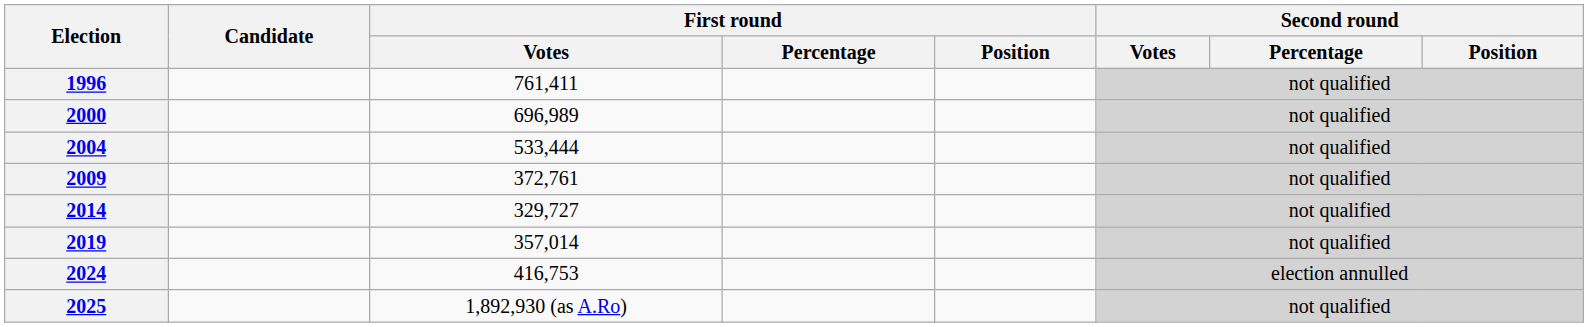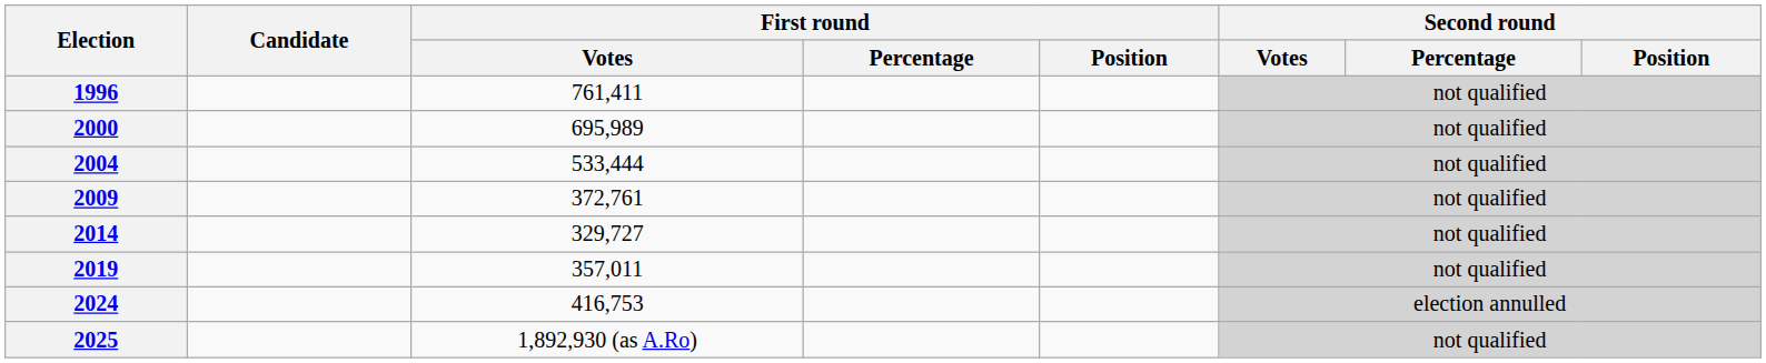 <table class=wikitable width=100%>
 <tr>
 <th rowspan=2>Election</th>
 <th rowspan=2>Candidate</th>
 <th colspan=3>First round</th>
 <th colspan=3>Second round</th>
 </tr>
 <tr>
 <th>Votes</th>
 <th>Percentage</th>
 <th>Position</th>
 <th>Votes</th>
 <th>Percentage</th>
 <th>Position</th>
 </tr>
 <tr align=center>
 <th><a href='#'>1996</a></th>
 <td></td>
 <td>761,411</td>
 <td></td>
 <td></td>
 <td bgcolor=lightgrey colspan=3>not qualified</td>
 </tr>
 <tr align=center>
 <th><a href='#'>2000</a></th>
 <td></td>
-<td>696,989</td>
+<td>695,989</td>
 <td></td>
 <td></td>
 <td bgcolor=lightgrey colspan=3>not qualified</td>
 </tr>
 <tr align=center>
 <th><a href='#'>2004</a></th>
 <td></td>
 <td>533,444</td>
 <td></td>
 <td></td>
 <td bgcolor=lightgrey colspan=3>not qualified</td>
 </tr>
 <tr align=center>
 <th><a href='#'>2009</a></th>
 <td></td>
 <td>372,761</td>
 <td></td>
 <td></td>
 <td bgcolor=lightgrey colspan=3>not qualified</td>
 </tr>
 <tr align=center>
 <th><a href='#'>2014</a></th>
 <td></td>
 <td>329,727</td>
 <td></td>
 <td></td>
 <td bgcolor=lightgrey colspan=3>not qualified</td>
 </tr>
 <tr align=center>
 <th><a href='#'>2019</a></th>
 <td></td>
-<td>357,014</td>
+<td>357,011</td>
 <td></td>
 <td></td>
 <td bgcolor=lightgrey colspan=3>not qualified</td>
 </tr>
 <tr align=center>
 <th><a href='#'>2024</a></th>
 <td></td>
 <td>416,753</td>
 <td></td>
 <td></td>
 <td colspan="3" bgcolor="lightgrey">election annulled</td>
 </tr>
 <tr align=center>
 <th><a href='#'>2025</a></th>
 <td></td>
 <td>1,892,930 (as <a href='#'>A.Ro</a>)</td>
 <td></td>
 <td></td>
 <td colspan="3" bgcolor="lightgrey">not qualified</td>
 </tr>
 </table>
